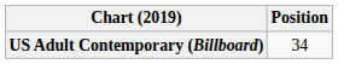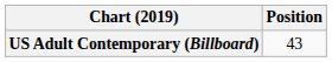 <table class="wikitable plainrowheaders" style="text-align:center">
 <tr>
 <th scope="col">Chart (2019)</th>
 <th scope="col">Position</th>
 </tr>
 <tr>
 <th scope="row">US Adult Contemporary (<em>Billboard</em>)</th>
-<td>34</td>
+<td>43</td>
 </tr>
 </table>
